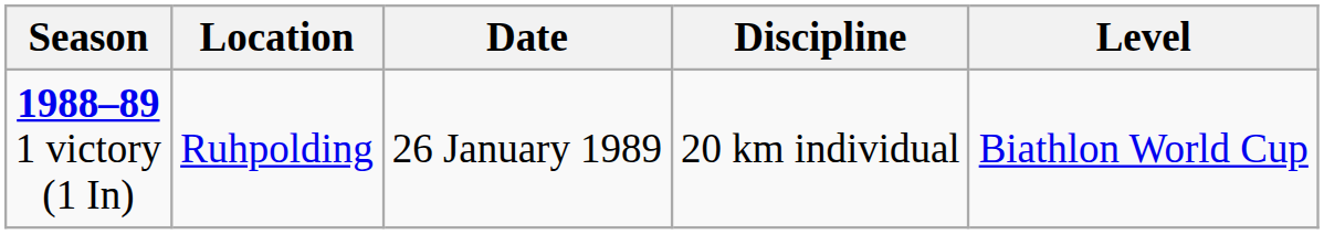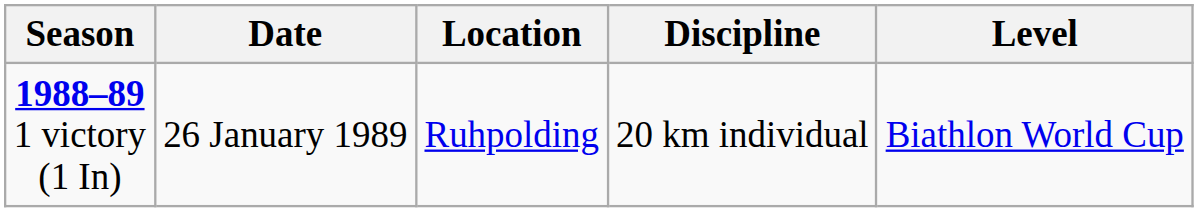 <table class="wikitable">
 <tr>
 <th>Season</th>
+<th>Date</th>
 <th>Location</th>
-<th>Date</th>
 <th>Discipline</th>
 <th>Level</th>
 </tr>
 <tr>
 <td rowspan="1" style="text-align:center;"><strong><a href='#'>1988–89</a></strong> <br> 1 victory <br> (1 In)</td>
+<td>26 January 1989</td>
 <td> <a href='#'>Ruhpolding</a></td>
-<td>26 January 1989</td>
 <td>20 km individual</td>
 <td><a href='#'>Biathlon World Cup</a></td>
 </tr>
 </table>
